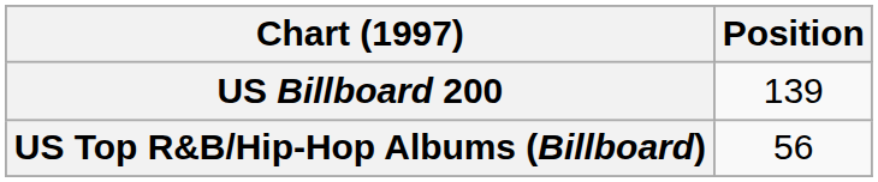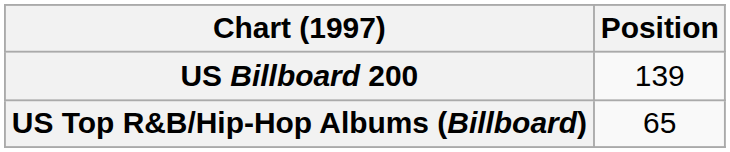 <table class="wikitable sortable plainrowheaders" style="text-align:center">
 <tr>
 <th scope="col">Chart (1997)</th>
 <th scope="col">Position</th>
 </tr>
 <tr>
 <th scope="row">US <em>Billboard</em> 200</th>
 <td>139</td>
 </tr>
 <tr>
 <th scope="row">US Top R&B/Hip-Hop Albums (<em>Billboard</em>)</th>
-<td>56</td>
+<td>65</td>
 </tr>
 </table>
